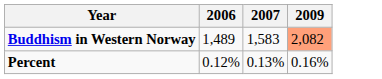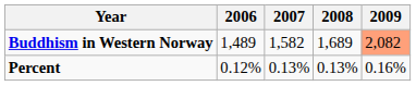 <table class="wikitable">
 <tr>
 <th>Year</th>
 <th>2006</th>
 <th>2007</th>
+<th>2008</th>
 <th>2009</th>
 </tr>
 <tr>
 <td><strong><a href='#'>Buddhism</a> in Western Norway</strong></td>
 <td>1,489</td>
-<td>1,583</td>
+<td>1,582</td>
+<td>1,689</td>
 <td style="background: lightsalmon;">2,082</td>
 </tr>
 <tr>
 <td><strong>Percent</strong></td>
 <td>0.12%</td>
 <td>0.13%</td>
+<td>0.13%</td>
 <td>0.16%</td>
 </tr>
 </table>
